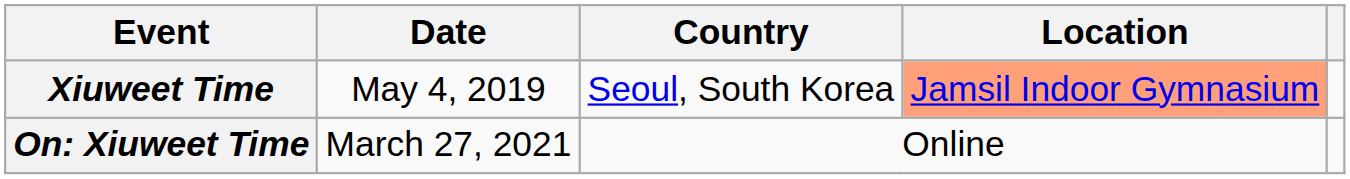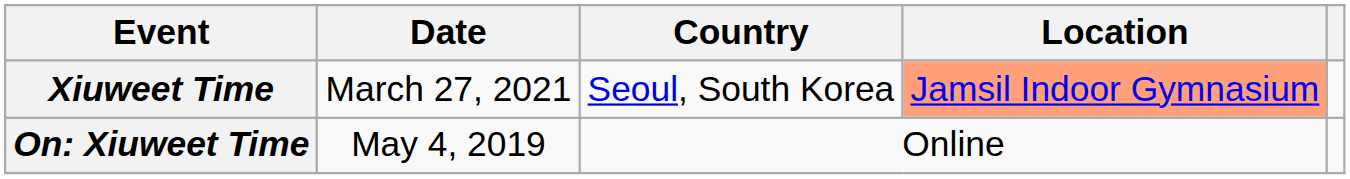 <table class="wikitable plainrowheaders" style="text-align:center">
 <tr>
 <th scope="col">Event</th>
 <th scope="col">Date</th>
 <th scope="col">Country</th>
 <th scope="col">Location</th>
 <th scope="col"></th>
 </tr>
 <tr>
 <th scope="row"><em>Xiuweet Time</em></th>
-<td>May 4, 2019</td>
+<td>March 27, 2021</td>
 <td><a href='#'>Seoul</a>, South Korea</td>
 <td style="background: lightsalmon;"><a href='#'>Jamsil Indoor Gymnasium</a></td>
 <td></td>
 </tr>
 <tr>
 <th scope="row"><em>On: Xiuweet Time</em></th>
-<td>March 27, 2021</td>
+<td>May 4, 2019</td>
 <td colspan="2">Online</td>
 <td></td>
 </tr>
 </table>
